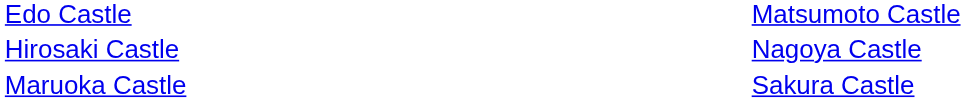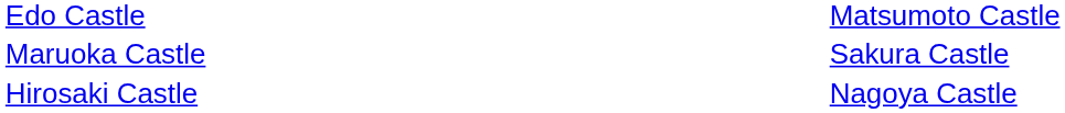 <table style="width: 50%; border: none; text-align: left;">
 <tr>
 <td><a href='#'>Edo Castle</a></td>
 <td><a href='#'>Matsumoto Castle</a></td>
 </tr>
 <tr>
+<td><a href='#'>Maruoka Castle</a></td>
+<td><a href='#'>Sakura Castle</a></td>
+</tr>
+<tr>
 <td><a href='#'>Hirosaki Castle</a></td>
 <td><a href='#'>Nagoya Castle</a></td>
 </tr>
-<tr>
-<td><a href='#'>Maruoka Castle</a></td>
-<td><a href='#'>Sakura Castle</a></td>
-</tr>
 </table>
